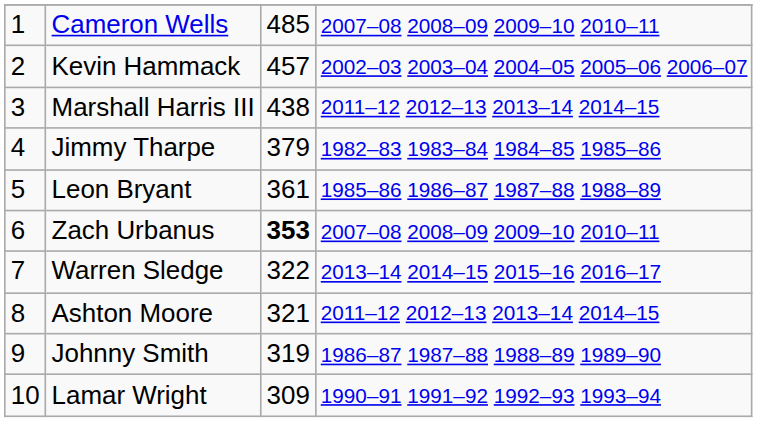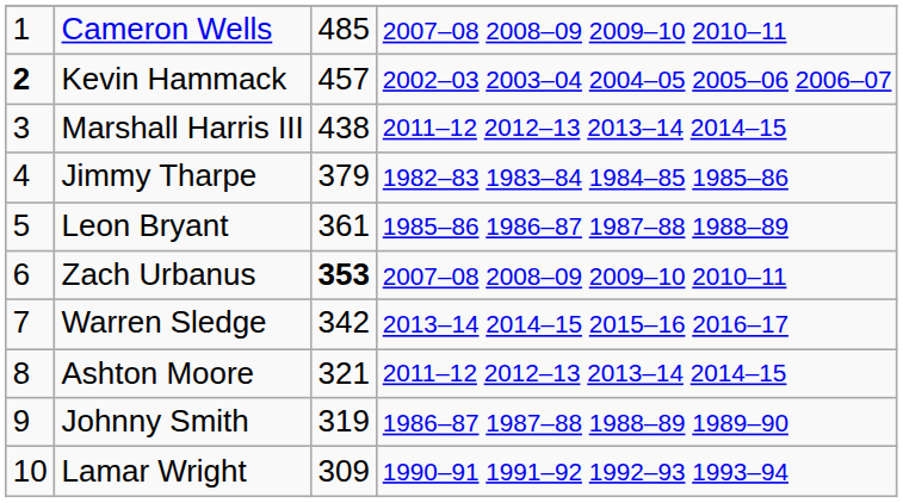 <table class="wikitable">
 <tr>
 </tr>
 <tr>
 <td>1</td>
 <td><a href='#'>Cameron Wells</a></td>
 <td>485</td>
 <td style="font-size:80%;"><a href='#'>2007–08</a> <a href='#'>2008–09</a> <a href='#'>2009–10</a> <a href='#'>2010–11</a></td>
 </tr>
 <tr>
-<td>2</td>
+<td><strong>2</strong></td>
 <td>Kevin Hammack</td>
 <td>457</td>
 <td style="font-size:80%;"><a href='#'>2002–03</a> <a href='#'>2003–04</a> <a href='#'>2004–05</a> <a href='#'>2005–06</a> <a href='#'>2006–07</a></td>
 </tr>
 <tr>
 <td>3</td>
 <td>Marshall Harris III</td>
 <td>438</td>
 <td style="font-size:80%;"><a href='#'>2011–12</a> <a href='#'>2012–13</a> <a href='#'>2013–14</a> <a href='#'>2014–15</a></td>
 </tr>
 <tr>
 <td>4</td>
 <td>Jimmy Tharpe</td>
 <td>379</td>
 <td style="font-size:80%;"><a href='#'>1982–83</a> <a href='#'>1983–84</a> <a href='#'>1984–85</a> <a href='#'>1985–86</a></td>
 </tr>
 <tr>
 <td>5</td>
 <td>Leon Bryant</td>
 <td>361</td>
 <td style="font-size:80%;"><a href='#'>1985–86</a> <a href='#'>1986–87</a> <a href='#'>1987–88</a> <a href='#'>1988–89</a></td>
 </tr>
 <tr>
 <td>6</td>
 <td>Zach Urbanus</td>
 <td><strong>353</strong></td>
 <td style="font-size:80%;"><a href='#'>2007–08</a> <a href='#'>2008–09</a> <a href='#'>2009–10</a> <a href='#'>2010–11</a></td>
 </tr>
 <tr>
 <td>7</td>
 <td>Warren Sledge</td>
-<td>322</td>
+<td>342</td>
 <td style="font-size:80%;"><a href='#'>2013–14</a> <a href='#'>2014–15</a> <a href='#'>2015–16</a> <a href='#'>2016–17</a></td>
 </tr>
 <tr>
 <td>8</td>
 <td>Ashton Moore</td>
 <td>321</td>
 <td style="font-size:80%;"><a href='#'>2011–12</a> <a href='#'>2012–13</a> <a href='#'>2013–14</a> <a href='#'>2014–15</a></td>
 </tr>
 <tr>
 <td>9</td>
 <td>Johnny Smith</td>
 <td>319</td>
 <td style="font-size:80%;"><a href='#'>1986–87</a> <a href='#'>1987–88</a> <a href='#'>1988–89</a> <a href='#'>1989–90</a></td>
 </tr>
 <tr>
 <td>10</td>
 <td>Lamar Wright</td>
 <td>309</td>
 <td style="font-size:80%;"><a href='#'>1990–91</a> <a href='#'>1991–92</a> <a href='#'>1992–93</a> <a href='#'>1993–94</a></td>
 </tr>
 </table>
